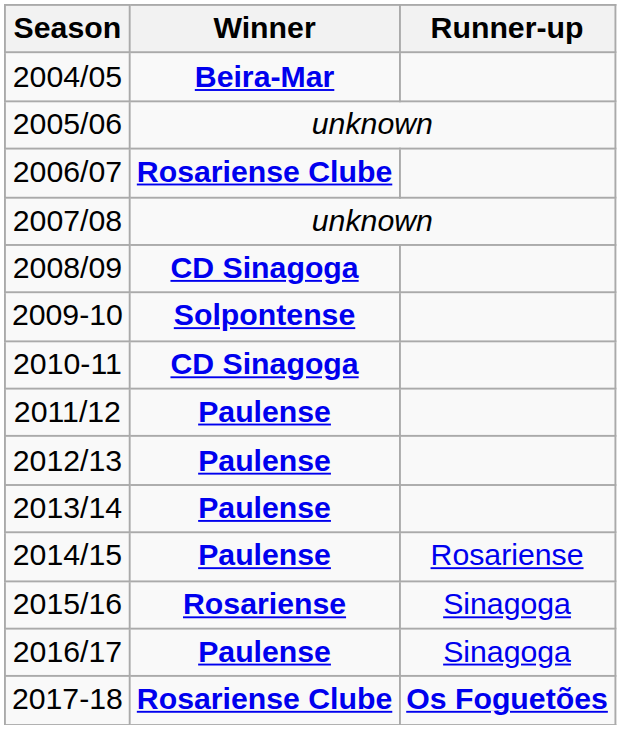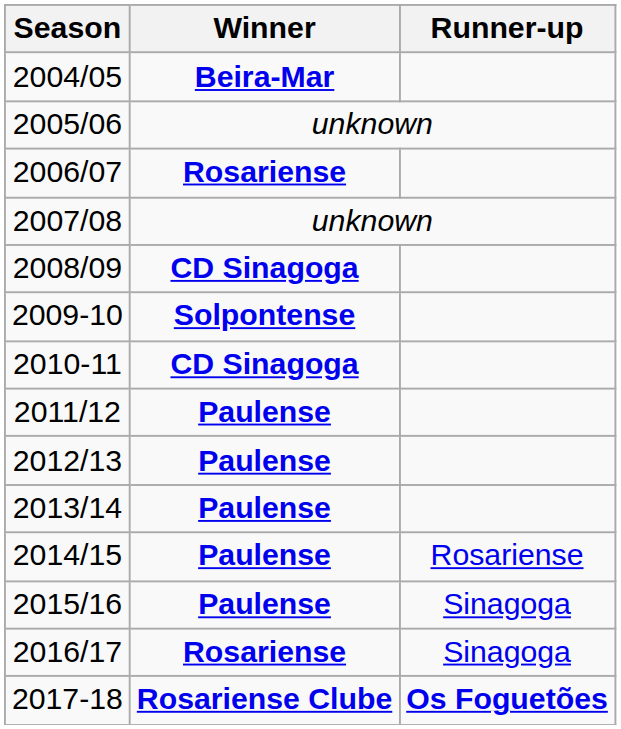 <table class="wikitable" style="text-align: center; font-size:100%">
 <tr>
 <th>Season</th>
 <th>Winner</th>
 <th>Runner-up</th>
 </tr>
 <tr>
 <td>2004/05</td>
 <td><strong><a href='#'>Beira-Mar</a></strong></td>
 <td></td>
 </tr>
 <tr>
 <td>2005/06</td>
 <td colspan=2><em>unknown</em></td>
 </tr>
 <tr>
 <td>2006/07</td>
-<td><strong><a href='#'>Rosariense Clube</a></strong></td>
+<td><strong><a href='#'>Rosariense</a></strong></td>
 <td></td>
 </tr>
 <tr>
 <td>2007/08</td>
 <td colspan=2><em>unknown</em></td>
 </tr>
 <tr>
 <td>2008/09</td>
 <td><strong><a href='#'>CD Sinagoga</a></strong></td>
 <td></td>
 </tr>
 <tr>
 <td>2009-10</td>
 <td><strong><a href='#'>Solpontense</a></strong></td>
 <td></td>
 </tr>
 <tr>
 <td>2010-11</td>
 <td><strong><a href='#'>CD Sinagoga</a></strong></td>
 <td></td>
 </tr>
 <tr>
 <td>2011/12</td>
 <td><strong><a href='#'>Paulense</a></strong></td>
 <td></td>
 </tr>
 <tr>
 <td>2012/13</td>
 <td><strong><a href='#'>Paulense</a></strong></td>
 <td></td>
 </tr>
 <tr>
 <td>2013/14</td>
 <td><strong><a href='#'>Paulense</a></strong></td>
 <td></td>
 </tr>
 <tr>
 <td>2014/15</td>
 <td><strong><a href='#'>Paulense</a></strong></td>
 <td><a href='#'>Rosariense</a></td>
 </tr>
 <tr>
 <td>2015/16</td>
-<td><strong><a href='#'>Rosariense</a></strong></td>
+<td><strong><a href='#'>Paulense</a></strong></td>
 <td><a href='#'>Sinagoga</a></td>
 </tr>
 <tr>
 <td>2016/17</td>
-<td><strong><a href='#'>Paulense</a></strong></td>
+<td><strong><a href='#'>Rosariense</a></strong></td>
 <td><a href='#'>Sinagoga</a></td>
 </tr>
 <tr>
 <td>2017-18</td>
 <td><strong><a href='#'>Rosariense Clube</a></strong></td>
 <td><strong><a href='#'>Os Foguetões</a></strong></td>
 </tr>
 </table>
